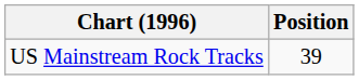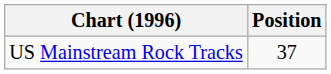 <table class="wikitable" border="1">
 <tr>
 <th>Chart (1996)</th>
 <th>Position</th>
 </tr>
 <tr>
 <td>US <a href='#'>Mainstream Rock Tracks</a></td>
-<td align="center">39</td>
+<td align="center">37</td>
 </tr>
 </table>
